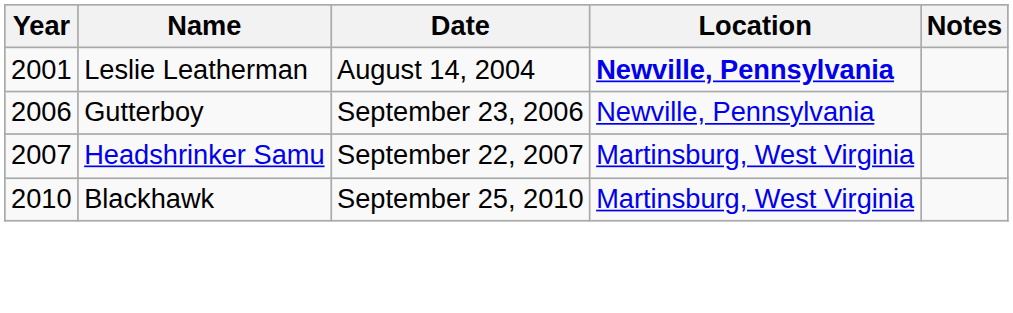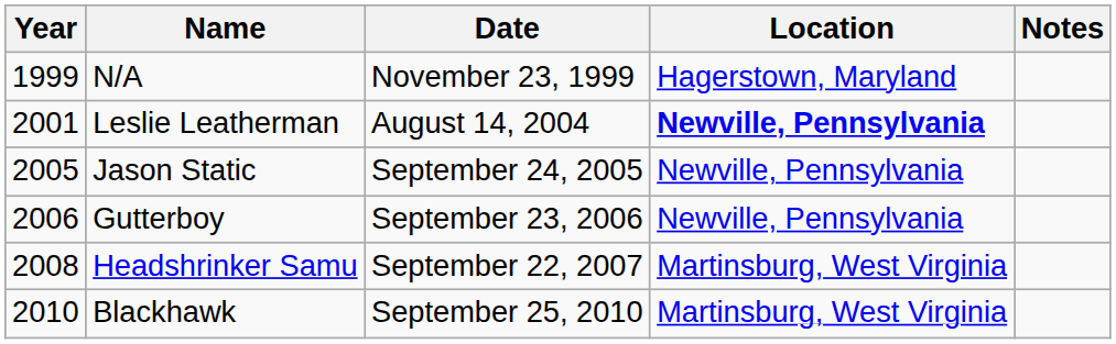 <table class="wikitable">
 <tr>
 <th>Year</th>
 <th>Name</th>
 <th>Date</th>
 <th>Location</th>
 <th>Notes</th>
 </tr>
 <tr>
+<td>1999</td>
+<td>N/A</td>
+<td>November 23, 1999</td>
+<td><a href='#'>Hagerstown, Maryland</a></td>
+<td></td>
+</tr>
+<tr>
 <td>2001</td>
 <td>Leslie Leatherman</td>
 <td>August 14, 2004</td>
 <td><strong><a href='#'>Newville, Pennsylvania</a></strong></td>
+<td></td>
+</tr>
+<tr>
+<td>2005</td>
+<td>Jason Static</td>
+<td>September 24, 2005</td>
+<td><a href='#'>Newville, Pennsylvania</a></td>
 <td></td>
 </tr>
 <tr>
 <td>2006</td>
 <td>Gutterboy</td>
 <td>September 23, 2006</td>
 <td><a href='#'>Newville, Pennsylvania</a></td>
 <td></td>
 </tr>
 <tr>
-<td>2007</td>
+<td>2008</td>
 <td><a href='#'>Headshrinker Samu</a></td>
 <td>September 22, 2007</td>
 <td><a href='#'>Martinsburg, West Virginia</a></td>
 <td></td>
 </tr>
 <tr>
 <td>2010</td>
 <td>Blackhawk</td>
 <td>September 25, 2010</td>
 <td><a href='#'>Martinsburg, West Virginia</a></td>
 <td></td>
 </tr>
 </table>
